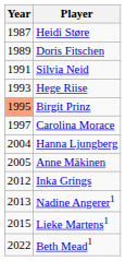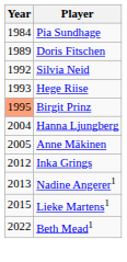 <table class="wikitable">
 <tr>
 <th>Year</th>
 <th>Player</th>
 </tr>
 <tr>
-<td>1987</td>
-<td> <a href='#'>Heidi Støre</a></td>
+<td>1984</td>
+<td> <a href='#'>Pia Sundhage</a></td>
 </tr>
 <tr>
 <td>1989</td>
 <td> <a href='#'>Doris Fitschen</a></td>
 </tr>
 <tr>
-<td>1991</td>
+<td>1992</td>
 <td> <a href='#'>Silvia Neid</a></td>
 </tr>
 <tr>
 <td>1993</td>
 <td> <a href='#'>Hege Riise</a></td>
 </tr>
 <tr>
 <td style="background: lightsalmon;">1995</td>
 <td> <a href='#'>Birgit Prinz</a></td>
-</tr>
-<tr>
-<td>1997</td>
-<td> <a href='#'>Carolina Morace</a></td>
 </tr>
 <tr>
 <td>2004</td>
 <td> <a href='#'>Hanna Ljungberg</a></td>
 </tr>
 <tr>
 <td>2005</td>
 <td> <a href='#'>Anne Mäkinen</a></td>
 </tr>
 <tr>
 <td>2012</td>
 <td> <a href='#'>Inka Grings</a></td>
 </tr>
 <tr>
 <td>2013</td>
 <td> <a href='#'>Nadine Angerer</a><sup>1</sup></td>
 </tr>
 <tr>
 <td>2015</td>
 <td> <a href='#'>Lieke Martens</a><sup>1</sup></td>
 </tr>
 <tr>
 <td>2022</td>
 <td> <a href='#'>Beth Mead</a><sup>1</sup></td>
 </tr>
 </table>
